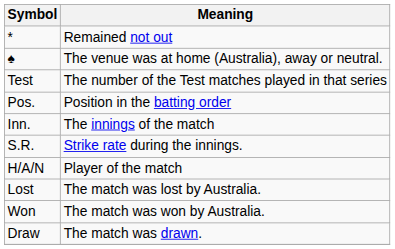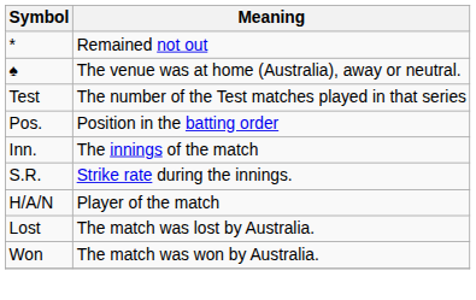 <table class="wikitable" border="1">
 <tr>
 <th>Symbol</th>
 <th>Meaning</th>
 </tr>
 <tr>
 <td>*</td>
 <td>Remained <a href='#'>not out</a></td>
 </tr>
 <tr>
 <td>♠</td>
 <td>The venue was at home (Australia), away or neutral.</td>
 </tr>
 <tr>
 <td>Test</td>
 <td>The number of the Test matches played in that series</td>
 </tr>
 <tr>
 <td>Pos.</td>
 <td>Position in the <a href='#'>batting order</a></td>
 </tr>
 <tr>
 <td>Inn.</td>
 <td>The <a href='#'>innings</a> of the match</td>
 </tr>
 <tr>
 <td>S.R.</td>
 <td><a href='#'>Strike rate</a> during the innings.</td>
 </tr>
 <tr>
 <td>H/A/N</td>
 <td>Player of the match</td>
 </tr>
 <tr>
 <td>Lost</td>
 <td>The match was lost by Australia.</td>
 </tr>
 <tr>
 <td>Won</td>
 <td>The match was won by Australia.</td>
 </tr>
 <tr>
-<td>Draw</td>
-<td>The match was <a href='#'>drawn</a>.</td>
-</tr>
-<tr>
 </tr>
 </table>
